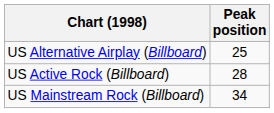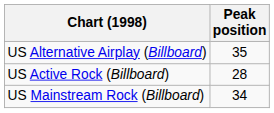 <table class="wikitable sortable">
 <tr>
 <th>Chart (1998)</th>
 <th>Peak<br>position</th>
 </tr>
 <tr>
 <td>US <a href='#'>Alternative Airplay</a> (<em><a href='#'>Billboard</a></em>)</td>
-<td align="center">25</td>
+<td align="center">35</td>
 </tr>
 <tr>
 <td>US <a href='#'>Active Rock</a> (<em>Billboard</em>)</td>
 <td align="center">28</td>
 </tr>
 <tr>
 <td>US <a href='#'>Mainstream Rock</a> (<em>Billboard</em>)</td>
 <td align="center">34</td>
 </tr>
 </table>
